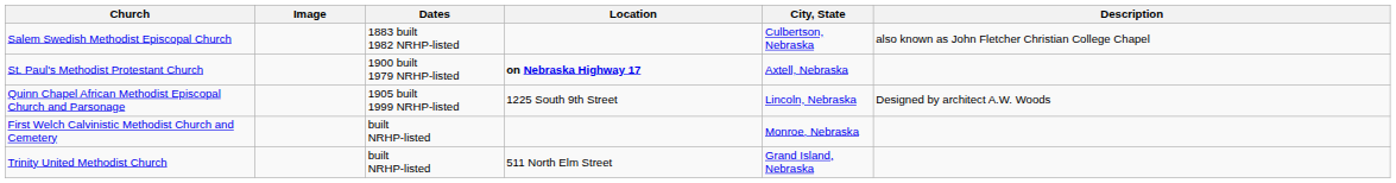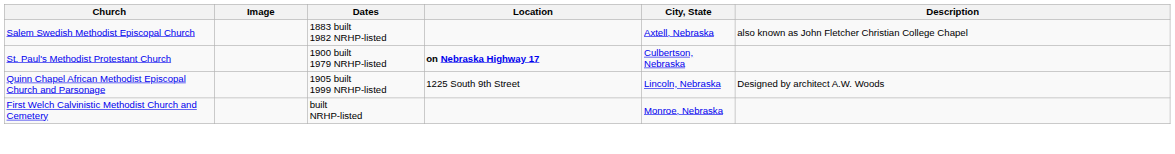 <table class="wikitable sortable" style="width:98%">
 <tr>
 <th style="width:18%;"><strong>Church</strong></th>
 <th style="width:8%;" class="unsortable"><strong>Image</strong></th>
 <th style="width:10%;"><strong>Dates</strong></th>
 <th><strong>Location</strong></th>
 <th style="width:8%;"><strong>City, State</strong></th>
 <th class="unsortable"><strong>Description</strong></th>
 </tr>
 <tr>
 <td><a href='#'>Salem Swedish Methodist Episcopal Church</a></td>
 <td></td>
 <td>1883 built<br>1982 NRHP-listed</td>
 <td></td>
-<td><a href='#'>Culbertson, Nebraska</a></td>
+<td><a href='#'>Axtell, Nebraska</a></td>
 <td>also known as John Fletcher Christian College Chapel</td>
 </tr>
 <tr>
 <td><a href='#'>St. Paul's Methodist Protestant Church</a></td>
 <td></td>
 <td>1900 built<br>1979 NRHP-listed</td>
 <td><strong>on <a href='#'>Nebraska Highway 17</a></strong></td>
-<td><a href='#'>Axtell, Nebraska</a></td>
+<td><a href='#'>Culbertson, Nebraska</a></td>
 <td></td>
 </tr>
 <tr>
 <td><a href='#'>Quinn Chapel African Methodist Episcopal Church and Parsonage</a></td>
 <td></td>
 <td>1905 built<br>1999 NRHP-listed</td>
 <td>1225 South 9th Street</td>
 <td><a href='#'>Lincoln, Nebraska</a></td>
 <td>Designed by architect A.W. Woods</td>
 </tr>
 <tr>
 <td><a href='#'>First Welch Calvinistic Methodist Church and Cemetery</a></td>
 <td></td>
 <td>built<br> NRHP-listed</td>
 <td></td>
 <td><a href='#'>Monroe, Nebraska</a></td>
 <td></td>
 </tr>
-<tr>
-<td><a href='#'>Trinity United Methodist Church</a></td>
-<td></td>
-<td>built<br> NRHP-listed</td>
-<td>511 North Elm Street<br><small></small></td>
-<td><a href='#'>Grand Island, Nebraska</a></td>
-<td></td>
-</tr>
 </table>
